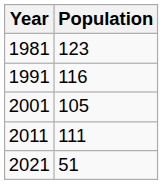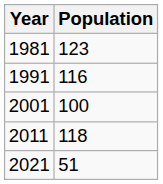 <table class="wikitable">
 <tr>
 <th>Year</th>
 <th>Population</th>
 </tr>
 <tr>
 <td>1981</td>
 <td>123</td>
 </tr>
 <tr>
 <td>1991</td>
 <td>116</td>
 </tr>
 <tr>
 <td>2001</td>
-<td>105</td>
+<td>100</td>
 </tr>
 <tr>
 <td>2011</td>
-<td>111</td>
+<td>118</td>
 </tr>
 <tr>
 <td>2021</td>
 <td>51</td>
 </tr>
 </table>
